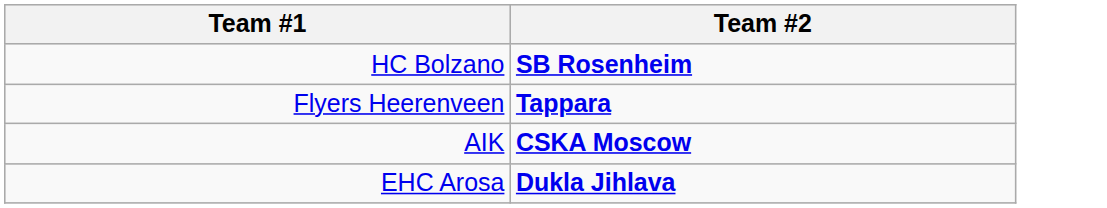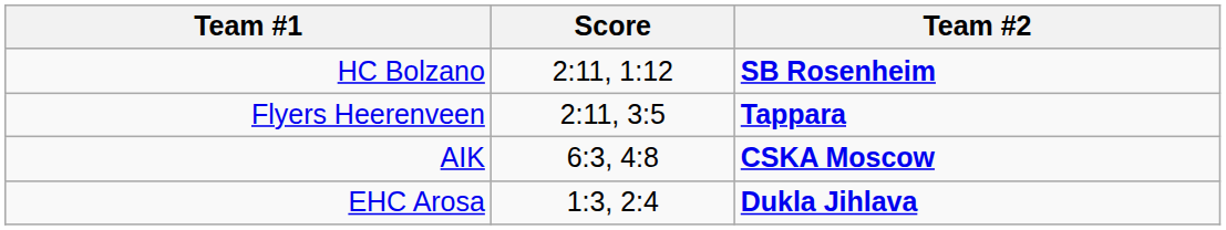 <table class="wikitable" style="text-align: center;">
 <tr>
 <th width=22%>Team #1</th>
+<th width=11%>Score</th>
 <th width=22%>Team #2</th>
 </tr>
 <tr>
 <td style="text-align: right;"><a href='#'>HC Bolzano</a> </td>
+<td>2:11, 1:12</td>
 <td style="text-align: left;"> <strong><a href='#'>SB Rosenheim</a></strong></td>
 </tr>
 <tr>
 <td style="text-align: right;"><a href='#'>Flyers Heerenveen</a> </td>
+<td>2:11, 3:5</td>
 <td style="text-align: left;"> <strong><a href='#'>Tappara</a></strong></td>
 </tr>
 <tr>
 <td style="text-align: right;"><a href='#'>AIK</a> </td>
+<td>6:3, 4:8</td>
 <td style="text-align: left;"> <strong><a href='#'>CSKA Moscow</a></strong></td>
 </tr>
 <tr>
 <td style="text-align: right;"><a href='#'>EHC Arosa</a> </td>
+<td>1:3, 2:4</td>
 <td style="text-align: left;"> <strong><a href='#'>Dukla Jihlava</a></strong></td>
 </tr>
 </table>
